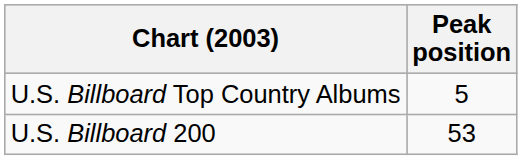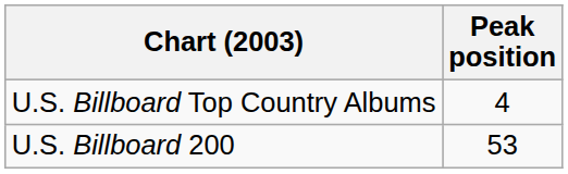 <table class="wikitable">
 <tr>
 <th>Chart (2003)</th>
 <th>Peak<br>position</th>
 </tr>
 <tr>
 <td>U.S. <em>Billboard</em> Top Country Albums</td>
-<td align="center">5</td>
+<td align="center">4</td>
 </tr>
 <tr>
 <td>U.S. <em>Billboard</em> 200</td>
 <td align="center">53</td>
 </tr>
 </table>
